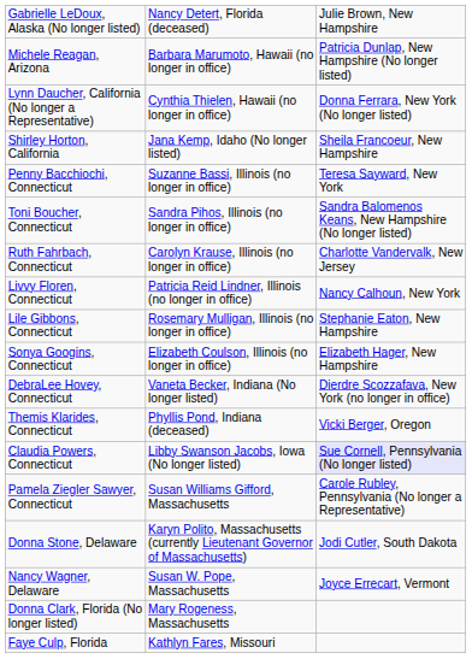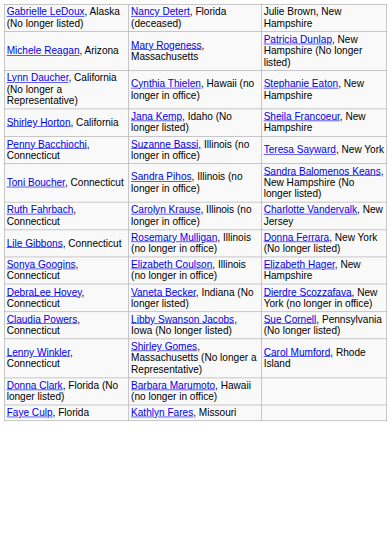 <table class=wikitable>
 <tr>
 <td><a href='#'>Gabrielle LeDoux</a>, Alaska (No longer listed)</td>
 <td><a href='#'>Nancy Detert</a>, Florida (deceased)</td>
 <td>Julie Brown, New Hampshire</td>
 </tr>
 <tr>
 <td><a href='#'>Michele Reagan</a>, Arizona</td>
-<td><a href='#'>Barbara Marumoto</a>, Hawaii (no longer in office)</td>
+<td><a href='#'>Mary Rogeness</a>, Massachusetts</td>
 <td><a href='#'>Patricia Dunlap</a>, New Hampshire (No longer listed)</td>
 </tr>
 <tr>
 <td><a href='#'>Lynn Daucher</a>, California (No longer a Representative)</td>
 <td><a href='#'>Cynthia Thielen</a>, Hawaii (no longer in office)</td>
-<td><a href='#'>Donna Ferrara</a>, New York (No longer listed)</td>
+<td><a href='#'>Stephanie Eaton</a>, New Hampshire</td>
 </tr>
 <tr>
 <td><a href='#'>Shirley Horton</a>, California</td>
 <td><a href='#'>Jana Kemp</a>, Idaho (No longer listed)</td>
 <td><a href='#'>Sheila Francoeur</a>, New Hampshire</td>
 </tr>
 <tr>
 <td><a href='#'>Penny Bacchiochi</a>, Connecticut</td>
 <td><a href='#'>Suzanne Bassi</a>, Illinois (no longer in office)</td>
 <td><a href='#'>Teresa Sayward</a>, New York</td>
 </tr>
 <tr>
 <td><a href='#'>Toni Boucher</a>, Connecticut</td>
 <td><a href='#'>Sandra Pihos</a>, Illinois (no longer in office)</td>
 <td><a href='#'>Sandra Balomenos Keans</a>, New Hampshire (No longer listed)</td>
 </tr>
 <tr>
 <td><a href='#'>Ruth Fahrbach</a>, Connecticut</td>
 <td><a href='#'>Carolyn Krause</a>, Illinois (no longer in office)</td>
 <td><a href='#'>Charlotte Vandervalk</a>, New Jersey</td>
 </tr>
 <tr>
-<td><a href='#'>Livvy Floren</a>, Connecticut</td>
-<td><a href='#'>Patricia Reid Lindner</a>, Illinois  (no longer in office)</td>
-<td><a href='#'>Nancy Calhoun</a>, New York</td>
-</tr>
-<tr>
 <td><a href='#'>Lile Gibbons</a>, Connecticut</td>
 <td><a href='#'>Rosemary Mulligan</a>, Illinois   (no longer in office)</td>
-<td><a href='#'>Stephanie Eaton</a>, New Hampshire</td>
+<td><a href='#'>Donna Ferrara</a>, New York (No longer listed)</td>
 </tr>
 <tr>
 <td><a href='#'>Sonya Googins</a>, Connecticut</td>
 <td><a href='#'>Elizabeth Coulson</a>, Illinois (no longer in office)</td>
 <td><a href='#'>Elizabeth Hager</a>, New Hampshire</td>
 </tr>
 <tr>
 <td><a href='#'>DebraLee Hovey</a>, Connecticut</td>
 <td><a href='#'>Vaneta Becker</a>, Indiana (No longer listed)</td>
 <td><a href='#'>Dierdre Scozzafava</a>, New York (no longer in office)</td>
 </tr>
 <tr>
-<td><a href='#'>Themis Klarides</a>, Connecticut</td>
-<td><a href='#'>Phyllis Pond</a>, Indiana (deceased)</td>
-<td><a href='#'>Vicki Berger</a>, Oregon</td>
+<td><a href='#'>Claudia Powers</a>, Connecticut</td>
+<td><a href='#'>Libby Swanson Jacobs</a>, Iowa (No longer listed)</td>
+<td><a href='#'>Sue Cornell</a>, Pennsylvania (No longer listed)</td>
 </tr>
 <tr>
-<td><a href='#'>Claudia Powers</a>, Connecticut</td>
-<td><a href='#'>Libby Swanson Jacobs</a>, Iowa (No longer listed)</td>
-<td style="background: lavender;"><a href='#'>Sue Cornell</a>, Pennsylvania (No longer listed)</td>
-</tr>
-<tr>
-<td><a href='#'>Pamela Ziegler Sawyer</a>, Connecticut</td>
-<td><a href='#'>Susan Williams Gifford</a>, Massachusetts</td>
-<td><a href='#'>Carole Rubley</a>, Pennsylvania (No longer a Representative)</td>
-</tr>
-<tr>
-<td><a href='#'>Donna Stone</a>, Delaware</td>
-<td><a href='#'>Karyn Polito</a>, Massachusetts (currently <a href='#'>Lieutenant Governor of Massachusetts</a>)</td>
-<td><a href='#'>Jodi Cutler</a>, South Dakota</td>
-</tr>
-<tr>
-<td><a href='#'>Nancy Wagner</a>, Delaware</td>
-<td><a href='#'>Susan W. Pope</a>, Massachusetts</td>
-<td><a href='#'>Joyce Errecart</a>, Vermont</td>
+<td><a href='#'>Lenny Winkler</a>, Connecticut</td>
+<td><a href='#'>Shirley Gomes</a>, Massachusetts (No longer a Representative)</td>
+<td><a href='#'>Carol Mumford</a>, Rhode Island</td>
 </tr>
 <tr>
 <td><a href='#'>Donna Clark</a>, Florida (No longer listed)</td>
-<td><a href='#'>Mary Rogeness</a>, Massachusetts</td>
+<td><a href='#'>Barbara Marumoto</a>, Hawaii (no longer in office)</td>
 <td></td>
 </tr>
 <tr>
 <td><a href='#'>Faye Culp</a>, Florida</td>
 <td><a href='#'>Kathlyn Fares</a>, Missouri</td>
 <td></td>
 </tr>
 </table>
